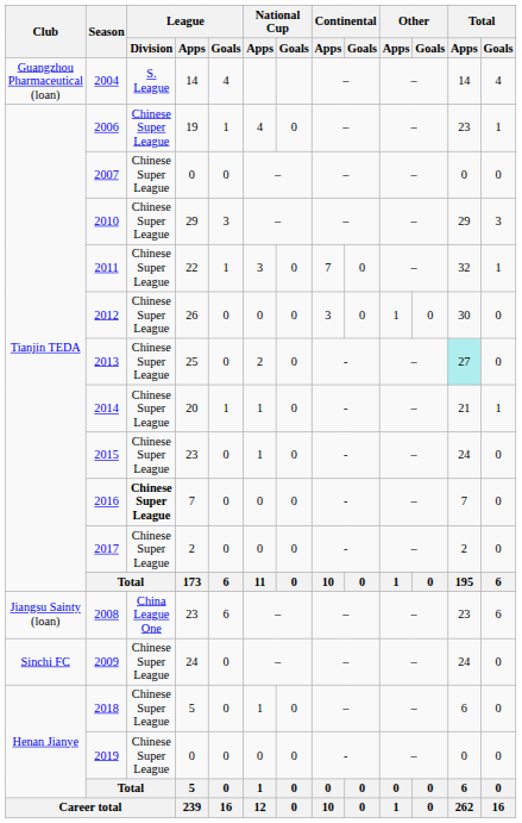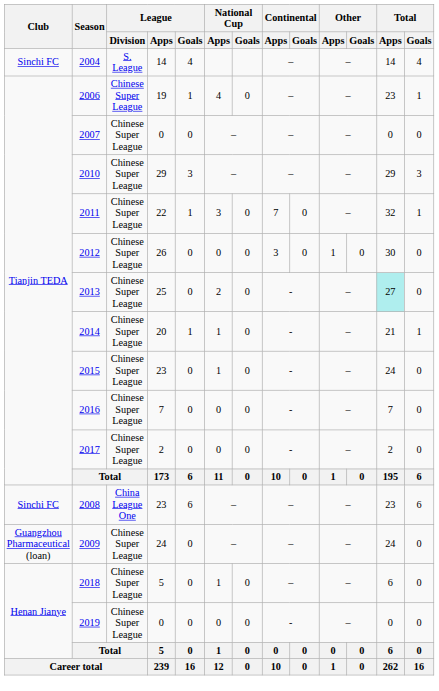 <table class="wikitable" style="text-align: center">
 <tr>
 <th rowspan="2">Club</th>
 <th rowspan="2">Season</th>
 <th colspan="3">League</th>
 <th colspan="2">National Cup</th>
 <th colspan="2">Continental</th>
 <th colspan="2">Other</th>
 <th colspan="2">Total</th>
 </tr>
 <tr>
 <th>Division</th>
 <th>Apps</th>
 <th>Goals</th>
 <th>Apps</th>
 <th>Goals</th>
 <th>Apps</th>
 <th>Goals</th>
 <th>Apps</th>
 <th>Goals</th>
 <th>Apps</th>
 <th>Goals</th>
 </tr>
 <tr>
-<td><a href='#'>Guangzhou Pharmaceutical</a> (loan)</td>
+<td><a href='#'>Sinchi FC</a></td>
 <td><a href='#'>2004</a></td>
 <td><a href='#'>S. League</a></td>
 <td>14</td>
 <td>4</td>
 <td></td>
 <td></td>
 <td colspan="2">–</td>
 <td colspan="2">–</td>
 <td>14</td>
 <td>4</td>
 </tr>
 <tr>
 <td rowspan=11><a href='#'>Tianjin TEDA</a></td>
 <td><a href='#'>2006</a></td>
 <td><a href='#'>Chinese Super League</a></td>
 <td>19</td>
 <td>1</td>
 <td>4</td>
 <td>0</td>
 <td colspan="2">–</td>
 <td colspan="2">–</td>
 <td>23</td>
 <td>1</td>
 </tr>
 <tr>
 <td><a href='#'>2007</a></td>
 <td>Chinese Super League</td>
 <td>0</td>
 <td>0</td>
 <td colspan="2">–</td>
 <td colspan="2">–</td>
 <td colspan="2">–</td>
 <td>0</td>
 <td>0</td>
 </tr>
 <tr>
 <td><a href='#'>2010</a></td>
 <td>Chinese Super League</td>
 <td>29</td>
 <td>3</td>
 <td colspan="2">–</td>
 <td colspan="2">–</td>
 <td colspan="2">–</td>
 <td>29</td>
 <td>3</td>
 </tr>
 <tr>
 <td><a href='#'>2011</a></td>
 <td>Chinese Super League</td>
 <td>22</td>
 <td>1</td>
 <td>3</td>
 <td>0</td>
 <td>7</td>
 <td>0</td>
 <td colspan="2">–</td>
 <td>32</td>
 <td>1</td>
 </tr>
 <tr>
 <td><a href='#'>2012</a></td>
 <td>Chinese Super League</td>
 <td>26</td>
 <td>0</td>
 <td>0</td>
 <td>0</td>
 <td>3</td>
 <td>0</td>
 <td>1</td>
 <td>0</td>
 <td>30</td>
 <td>0</td>
 </tr>
 <tr>
 <td><a href='#'>2013</a></td>
 <td>Chinese Super League</td>
 <td>25</td>
 <td>0</td>
 <td>2</td>
 <td>0</td>
 <td colspan="2">-</td>
 <td colspan="2">–</td>
 <td style="background: paleturquoise;">27</td>
 <td>0</td>
 </tr>
 <tr>
 <td><a href='#'>2014</a></td>
 <td>Chinese Super League</td>
 <td>20</td>
 <td>1</td>
 <td>1</td>
 <td>0</td>
 <td colspan="2">-</td>
 <td colspan="2">–</td>
 <td>21</td>
 <td>1</td>
 </tr>
 <tr>
 <td><a href='#'>2015</a></td>
 <td>Chinese Super League</td>
 <td>23</td>
 <td>0</td>
 <td>1</td>
 <td>0</td>
 <td colspan="2">-</td>
 <td colspan="2">–</td>
 <td>24</td>
 <td>0</td>
 </tr>
 <tr>
 <td><a href='#'>2016</a></td>
-<td><strong>Chinese Super League</strong></td>
+<td>Chinese Super League</td>
 <td>7</td>
 <td>0</td>
 <td>0</td>
 <td>0</td>
 <td colspan="2">-</td>
 <td colspan="2">–</td>
 <td>7</td>
 <td>0</td>
 </tr>
 <tr>
 <td><a href='#'>2017</a></td>
 <td>Chinese Super League</td>
 <td>2</td>
 <td>0</td>
 <td>0</td>
 <td>0</td>
 <td colspan="2">-</td>
 <td colspan="2">–</td>
 <td>2</td>
 <td>0</td>
 </tr>
 <tr>
 <th colspan="2"><strong>Total</strong></th>
 <th>173</th>
 <th>6</th>
 <th>11</th>
 <th>0</th>
 <th>10</th>
 <th>0</th>
 <th>1</th>
 <th>0</th>
 <th>195</th>
 <th>6</th>
 </tr>
 <tr>
-<td><a href='#'>Jiangsu Sainty</a> (loan)</td>
+<td><a href='#'>Sinchi FC</a></td>
 <td><a href='#'>2008</a></td>
 <td><a href='#'>China League One</a></td>
 <td>23</td>
 <td>6</td>
 <td colspan="2">–</td>
 <td colspan="2">–</td>
 <td colspan="2">–</td>
 <td>23</td>
 <td>6</td>
 </tr>
 <tr>
-<td><a href='#'>Sinchi FC</a></td>
+<td><a href='#'>Guangzhou Pharmaceutical</a> (loan)</td>
 <td><a href='#'>2009</a></td>
 <td>Chinese Super League</td>
 <td>24</td>
 <td>0</td>
 <td colspan="2">–</td>
 <td colspan="2">–</td>
 <td colspan="2">–</td>
 <td>24</td>
 <td>0</td>
 </tr>
 <tr>
 <td rowspan="3" valign="center"><a href='#'>Henan Jianye</a></td>
 <td><a href='#'>2018</a></td>
 <td>Chinese Super League</td>
 <td>5</td>
 <td>0</td>
 <td>1</td>
 <td>0</td>
 <td colspan="2">–</td>
 <td colspan="2">–</td>
 <td>6</td>
 <td>0</td>
 </tr>
 <tr>
 <td><a href='#'>2019</a></td>
 <td>Chinese Super League</td>
 <td>0</td>
 <td>0</td>
 <td>0</td>
 <td>0</td>
 <td colspan="2">-</td>
 <td colspan="2">–</td>
 <td>0</td>
 <td>0</td>
 </tr>
 <tr>
 <th colspan="2"><strong>Total</strong></th>
 <th>5</th>
 <th>0</th>
 <th>1</th>
 <th>0</th>
 <th>0</th>
 <th>0</th>
 <th>0</th>
 <th>0</th>
 <th>6</th>
 <th>0</th>
 </tr>
 <tr>
 <th colspan=3>Career total</th>
 <th>239</th>
 <th>16</th>
 <th>12</th>
 <th>0</th>
 <th>10</th>
 <th>0</th>
 <th>1</th>
 <th>0</th>
 <th>262</th>
 <th>16</th>
 </tr>
 </table>
